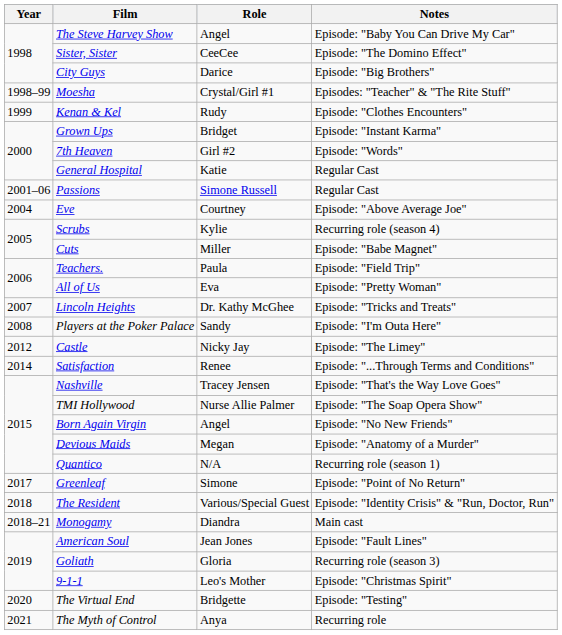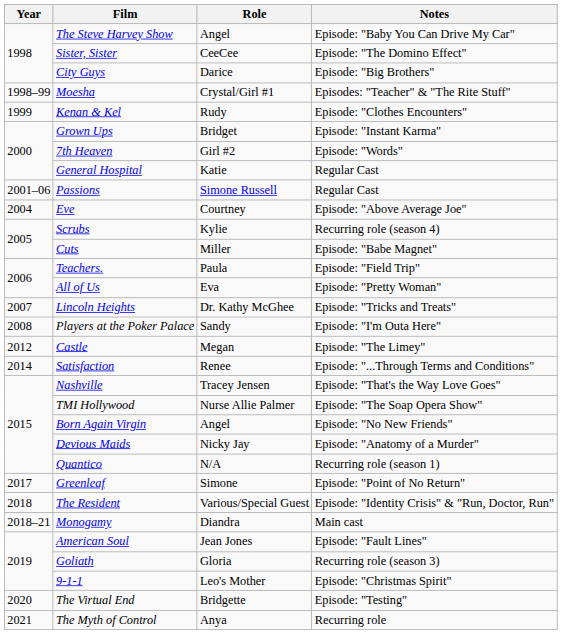 <table class="wikitable sortable">
 <tr style="background:#b0c4de; text-align:center;">
 <th>Year</th>
 <th>Film</th>
 <th>Role</th>
 <th>Notes</th>
 </tr>
 <tr>
 <td rowspan="3">1998</td>
 <td><em><a href='#'>The Steve Harvey Show</a></em></td>
 <td>Angel</td>
 <td>Episode: "Baby You Can Drive My Car"</td>
 </tr>
 <tr>
 <td><em><a href='#'>Sister, Sister</a></em></td>
 <td>CeeCee</td>
 <td>Episode: "The Domino Effect"</td>
 </tr>
 <tr>
 <td><em><a href='#'>City Guys</a></em></td>
 <td>Darice</td>
 <td>Episode: "Big Brothers"</td>
 </tr>
 <tr>
 <td>1998–99</td>
 <td><em><a href='#'>Moesha</a></em></td>
 <td>Crystal/Girl #1</td>
 <td>Episodes: "Teacher" & "The Rite Stuff"</td>
 </tr>
 <tr>
 <td>1999</td>
 <td><em><a href='#'>Kenan & Kel</a></em></td>
 <td>Rudy</td>
 <td>Episode: "Clothes Encounters"</td>
 </tr>
 <tr>
 <td rowspan="3">2000</td>
 <td><em><a href='#'>Grown Ups</a></em></td>
 <td>Bridget</td>
 <td>Episode: "Instant Karma"</td>
 </tr>
 <tr>
 <td><em><a href='#'>7th Heaven</a></em></td>
 <td>Girl #2</td>
 <td>Episode: "Words"</td>
 </tr>
 <tr>
 <td><em><a href='#'>General Hospital</a></em></td>
 <td>Katie</td>
 <td>Regular Cast</td>
 </tr>
 <tr>
 <td>2001–06</td>
 <td><em><a href='#'>Passions</a></em></td>
 <td><a href='#'>Simone Russell</a></td>
 <td>Regular Cast</td>
 </tr>
 <tr>
 <td>2004</td>
 <td><em><a href='#'>Eve</a></em></td>
 <td>Courtney</td>
 <td>Episode: "Above Average Joe"</td>
 </tr>
 <tr>
 <td rowspan="2">2005</td>
 <td><em><a href='#'>Scrubs</a></em></td>
 <td>Kylie</td>
 <td>Recurring role (season 4)</td>
 </tr>
 <tr>
 <td><em><a href='#'>Cuts</a></em></td>
 <td>Miller</td>
 <td>Episode: "Babe Magnet"</td>
 </tr>
 <tr>
 <td rowspan="2">2006</td>
 <td><em><a href='#'>Teachers.</a></em></td>
 <td>Paula</td>
 <td>Episode: "Field Trip"</td>
 </tr>
 <tr>
 <td><em><a href='#'>All of Us</a></em></td>
 <td>Eva</td>
 <td>Episode: "Pretty Woman"</td>
 </tr>
 <tr>
 <td>2007</td>
 <td><em><a href='#'>Lincoln Heights</a></em></td>
 <td>Dr. Kathy McGhee</td>
 <td>Episode: "Tricks and Treats"</td>
 </tr>
 <tr>
 <td>2008</td>
 <td><em>Players at the Poker Palace</em></td>
 <td>Sandy</td>
 <td>Episode: "I'm Outa Here"</td>
 </tr>
 <tr>
 <td>2012</td>
 <td><em><a href='#'>Castle</a></em></td>
-<td>Nicky Jay</td>
+<td>Megan</td>
 <td>Episode: "The Limey"</td>
 </tr>
 <tr>
 <td>2014</td>
 <td><em><a href='#'>Satisfaction</a></em></td>
 <td>Renee</td>
 <td>Episode: "...Through Terms and Conditions"</td>
 </tr>
 <tr>
 <td rowspan="5">2015</td>
 <td><em><a href='#'>Nashville</a></em></td>
 <td>Tracey Jensen</td>
 <td>Episode: "That's the Way Love Goes"</td>
 </tr>
 <tr>
 <td><em>TMI Hollywood</em></td>
 <td>Nurse Allie Palmer</td>
 <td>Episode: "The Soap Opera Show"</td>
 </tr>
 <tr>
 <td><em><a href='#'>Born Again Virgin</a></em></td>
 <td>Angel</td>
 <td>Episode: "No New Friends"</td>
 </tr>
 <tr>
 <td><em><a href='#'>Devious Maids</a></em></td>
-<td>Megan</td>
+<td>Nicky Jay</td>
 <td>Episode: "Anatomy of a Murder"</td>
 </tr>
 <tr>
 <td><em><a href='#'>Quantico</a></em></td>
 <td>N/A</td>
 <td>Recurring role (season 1)</td>
 </tr>
 <tr>
 <td>2017</td>
 <td><em><a href='#'>Greenleaf</a></em></td>
 <td>Simone</td>
 <td>Episode: "Point of No Return"</td>
 </tr>
 <tr>
 <td>2018</td>
 <td><em><a href='#'>The Resident</a></em></td>
 <td>Various/Special Guest</td>
 <td>Episode: "Identity Crisis" & "Run, Doctor, Run"</td>
 </tr>
 <tr>
 <td>2018–21</td>
 <td><em><a href='#'>Monogamy</a></em></td>
 <td>Diandra</td>
 <td>Main cast</td>
 </tr>
 <tr>
 <td rowspan="3">2019</td>
 <td><em><a href='#'>American Soul</a></em></td>
 <td>Jean Jones</td>
 <td>Episode: "Fault Lines"</td>
 </tr>
 <tr>
 <td><em><a href='#'>Goliath</a></em></td>
 <td>Gloria</td>
 <td>Recurring role (season 3)</td>
 </tr>
 <tr>
 <td><em><a href='#'>9-1-1</a></em></td>
 <td>Leo's Mother</td>
 <td>Episode: "Christmas Spirit"</td>
 </tr>
 <tr>
 <td>2020</td>
 <td><em>The Virtual End</em></td>
 <td>Bridgette</td>
 <td>Episode: "Testing"</td>
 </tr>
 <tr>
 <td>2021</td>
 <td><em>The Myth of Control</em></td>
 <td>Anya</td>
 <td>Recurring role</td>
 </tr>
 </table>
